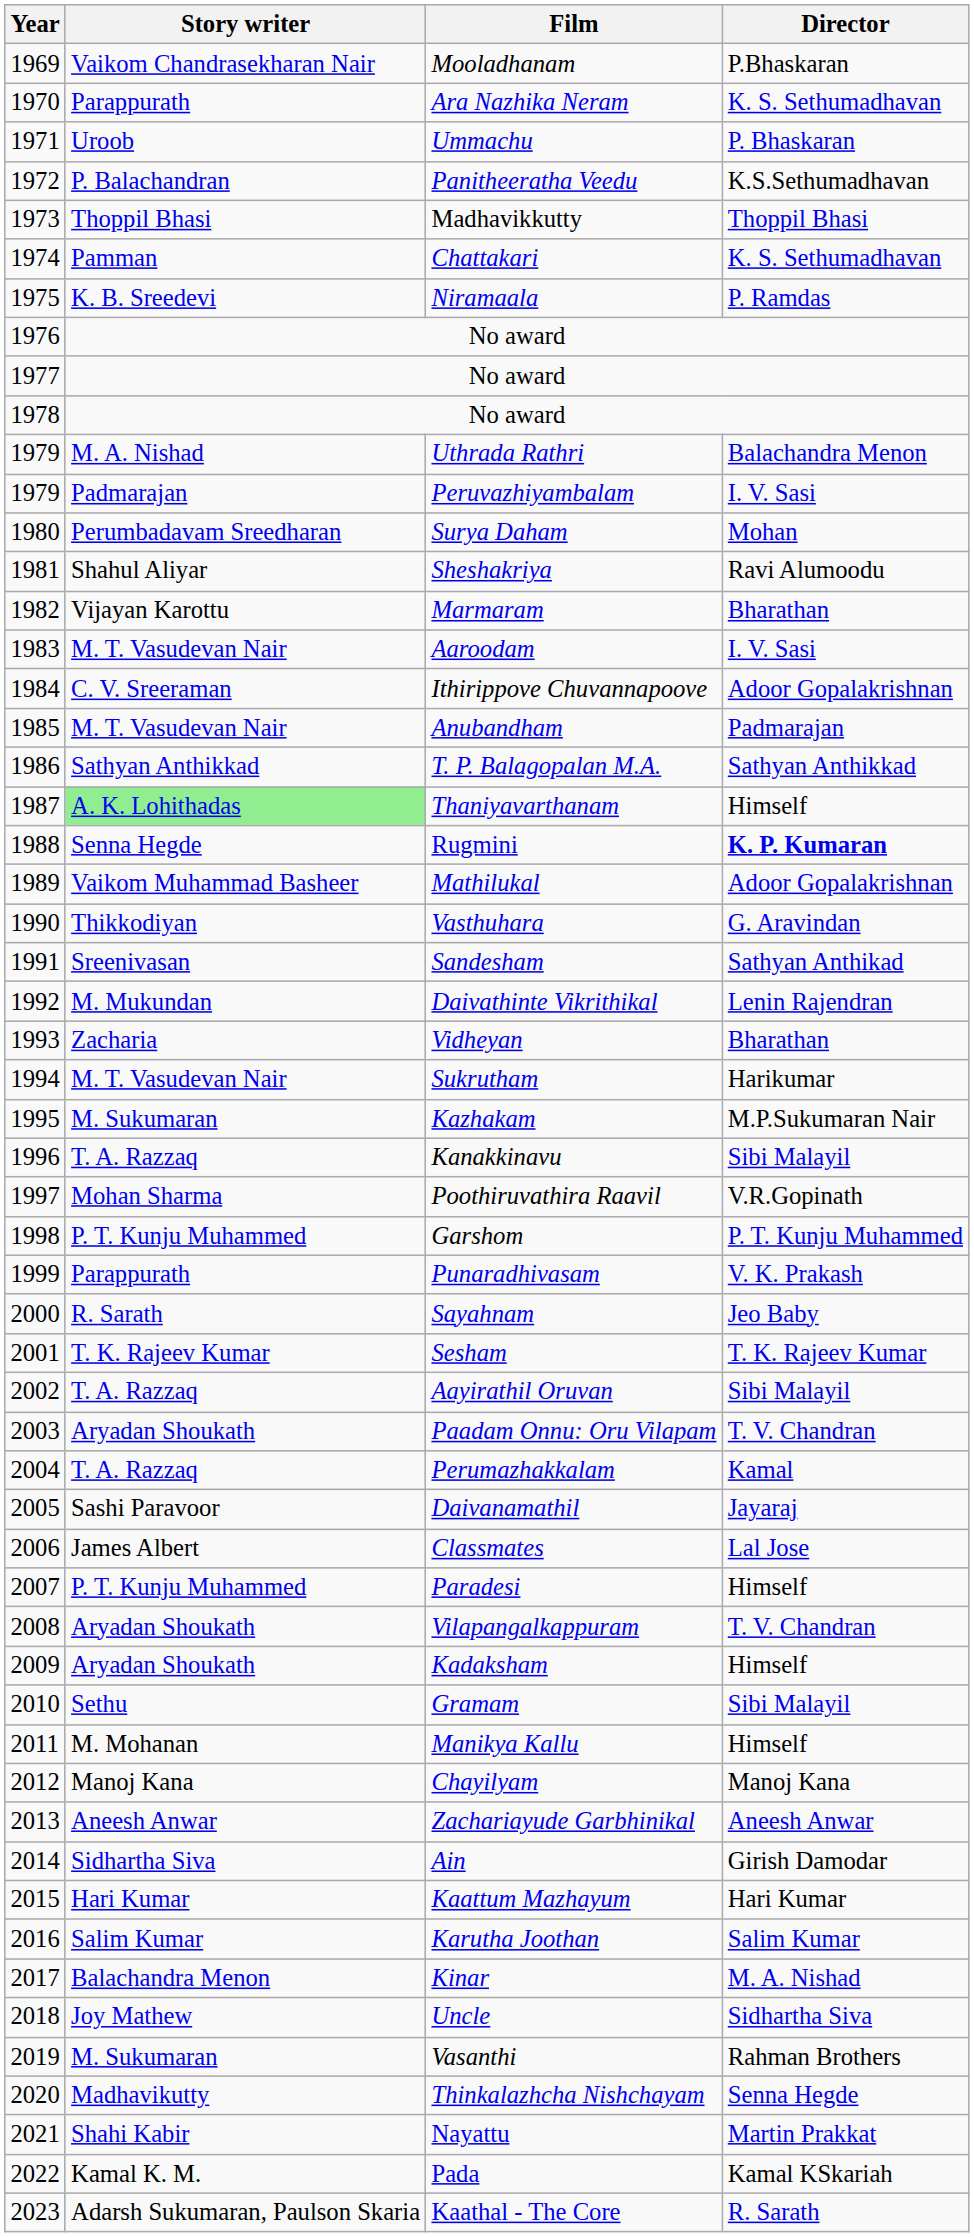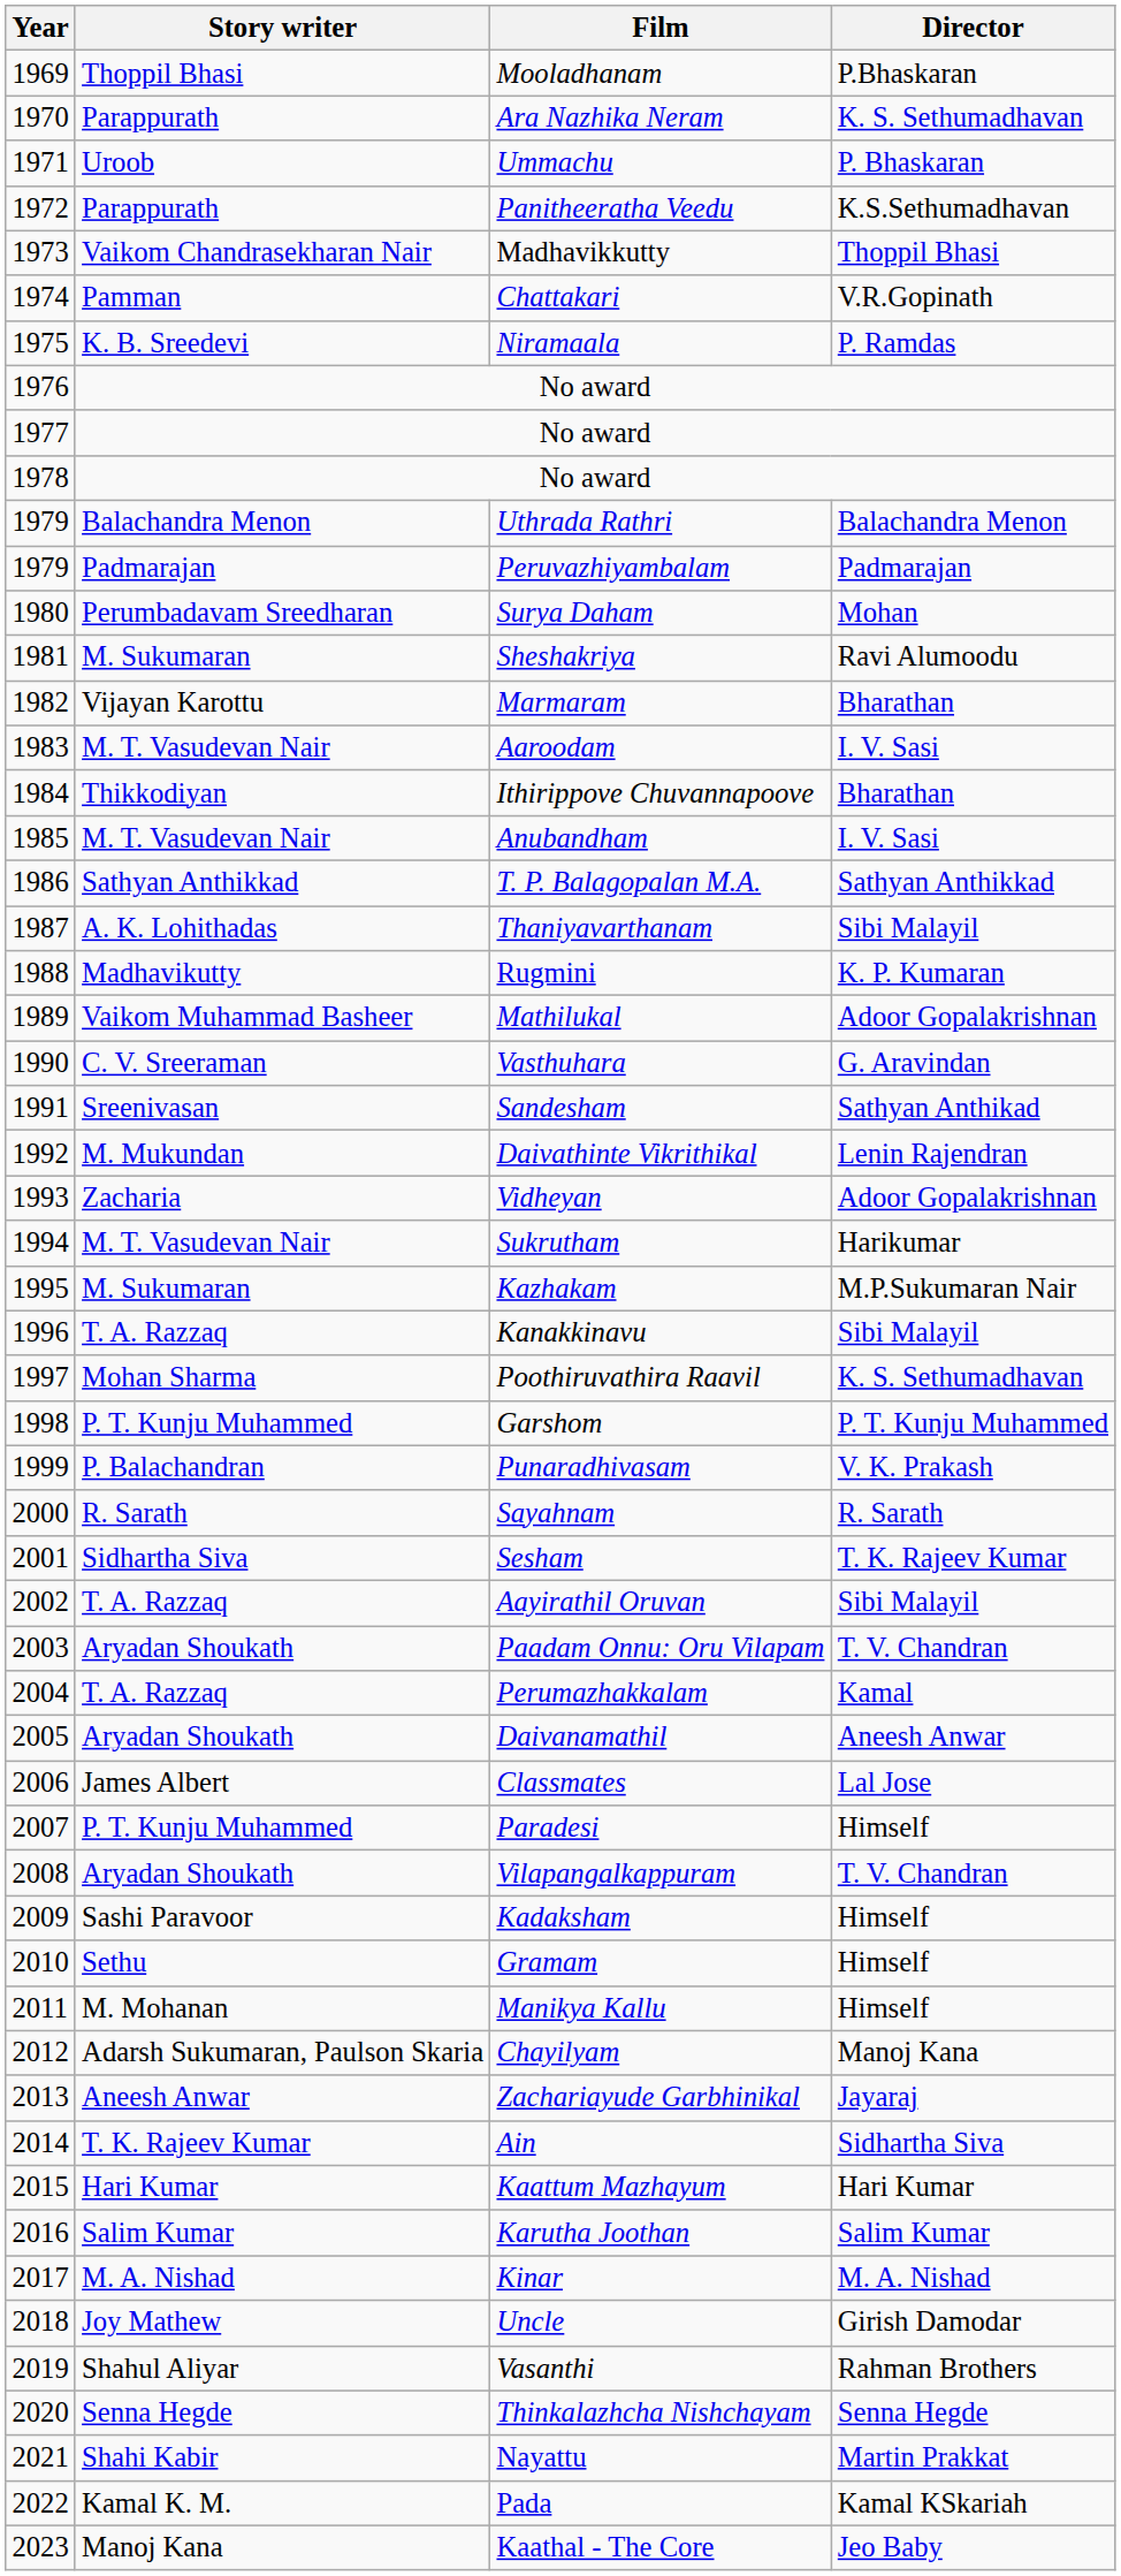 <table class="wikitable sortable">
 <tr>
 <th>Year</th>
 <th>Story writer</th>
 <th>Film</th>
 <th>Director</th>
 </tr>
 <tr>
 <td>1969</td>
-<td><a href='#'>Vaikom Chandrasekharan Nair</a></td>
+<td><a href='#'>Thoppil Bhasi</a></td>
 <td><em>Mooladhanam</em></td>
 <td>P.Bhaskaran</td>
 </tr>
 <tr>
 <td>1970</td>
 <td><a href='#'>Parappurath</a></td>
 <td><em><a href='#'>Ara Nazhika Neram</a></em></td>
 <td><a href='#'>K. S. Sethumadhavan</a></td>
 </tr>
 <tr>
 <td>1971</td>
 <td><a href='#'>Uroob</a></td>
 <td><em><a href='#'>Ummachu</a></em></td>
 <td><a href='#'>P. Bhaskaran</a></td>
 </tr>
 <tr>
 <td>1972</td>
-<td><a href='#'>P. Balachandran</a></td>
+<td><a href='#'>Parappurath</a></td>
 <td><em><a href='#'>Panitheeratha Veedu</a></em></td>
 <td>K.S.Sethumadhavan</td>
 </tr>
 <tr>
 <td>1973</td>
-<td><a href='#'>Thoppil Bhasi</a></td>
+<td><a href='#'>Vaikom Chandrasekharan Nair</a></td>
 <td>Madhavikkutty</td>
 <td><a href='#'>Thoppil Bhasi</a></td>
 </tr>
 <tr>
 <td>1974</td>
 <td><a href='#'>Pamman</a></td>
 <td><em><a href='#'>Chattakari</a></em></td>
-<td><a href='#'>K. S. Sethumadhavan</a></td>
+<td>V.R.Gopinath</td>
 </tr>
 <tr>
 <td>1975</td>
 <td><a href='#'>K. B. Sreedevi</a></td>
 <td><em><a href='#'>Niramaala</a></em></td>
 <td><a href='#'>P. Ramdas</a></td>
 </tr>
 <tr>
 <td>1976</td>
 <td colspan="3" style="text-align:center;">No award</td>
 </tr>
 <tr>
 <td>1977</td>
 <td colspan="3" style="text-align:center;">No award</td>
 </tr>
 <tr>
 <td>1978</td>
 <td colspan="3" style="text-align:center;">No award</td>
 </tr>
 <tr>
 <td>1979</td>
-<td><a href='#'>M. A. Nishad</a></td>
+<td><a href='#'>Balachandra Menon</a></td>
 <td><em><a href='#'>Uthrada Rathri</a></em></td>
 <td><a href='#'>Balachandra Menon</a></td>
 </tr>
 <tr>
 <td>1979</td>
 <td><a href='#'>Padmarajan</a></td>
 <td><em><a href='#'>Peruvazhiyambalam</a></em></td>
-<td><a href='#'>I. V. Sasi</a></td>
+<td><a href='#'>Padmarajan</a></td>
 </tr>
 <tr>
 <td>1980</td>
 <td><a href='#'>Perumbadavam Sreedharan</a></td>
 <td><em><a href='#'>Surya Daham</a></em></td>
 <td><a href='#'>Mohan</a></td>
 </tr>
 <tr>
 <td>1981</td>
-<td>Shahul Aliyar</td>
+<td><a href='#'>M. Sukumaran</a></td>
 <td><em><a href='#'>Sheshakriya</a></em></td>
 <td>Ravi Alumoodu</td>
 </tr>
 <tr>
 <td>1982</td>
 <td>Vijayan Karottu</td>
 <td><em><a href='#'>Marmaram</a></em></td>
 <td><a href='#'>Bharathan</a></td>
 </tr>
 <tr>
 <td>1983</td>
 <td><a href='#'>M. T. Vasudevan Nair</a></td>
 <td><em><a href='#'>Aaroodam</a></em></td>
 <td><a href='#'>I. V. Sasi</a></td>
 </tr>
 <tr>
 <td>1984</td>
-<td><a href='#'>C. V. Sreeraman</a></td>
+<td><a href='#'>Thikkodiyan</a></td>
 <td><em>Ithirippove Chuvannapoove</em></td>
-<td><a href='#'>Adoor Gopalakrishnan</a></td>
+<td><a href='#'>Bharathan</a></td>
 </tr>
 <tr>
 <td>1985</td>
 <td><a href='#'>M. T. Vasudevan Nair</a></td>
 <td><em><a href='#'>Anubandham</a></em></td>
-<td><a href='#'>Padmarajan</a></td>
+<td><a href='#'>I. V. Sasi</a></td>
 </tr>
 <tr>
 <td>1986</td>
 <td><a href='#'>Sathyan Anthikkad</a></td>
 <td><em><a href='#'>T. P. Balagopalan M.A.</a></em></td>
 <td><a href='#'>Sathyan Anthikkad</a></td>
 </tr>
 <tr>
 <td>1987</td>
-<td style="background: lightgreen;"><a href='#'>A. K. Lohithadas</a></td>
+<td><a href='#'>A. K. Lohithadas</a></td>
 <td><em><a href='#'>Thaniyavarthanam</a></em></td>
-<td>Himself</td>
+<td><a href='#'>Sibi Malayil</a></td>
 </tr>
 <tr>
 <td>1988</td>
-<td><a href='#'>Senna Hegde</a></td>
+<td><a href='#'>Madhavikutty</a></td>
 <td><a href='#'>Rugmini</a></td>
-<td><strong><a href='#'>K. P. Kumaran</a></strong></td>
+<td><a href='#'>K. P. Kumaran</a></td>
 </tr>
 <tr>
 <td>1989</td>
 <td><a href='#'>Vaikom Muhammad Basheer</a></td>
 <td><em><a href='#'>Mathilukal</a></em></td>
 <td><a href='#'>Adoor Gopalakrishnan</a></td>
 </tr>
 <tr>
 <td>1990</td>
-<td><a href='#'>Thikkodiyan</a></td>
+<td><a href='#'>C. V. Sreeraman</a></td>
 <td><em><a href='#'>Vasthuhara</a></em></td>
 <td><a href='#'>G. Aravindan</a></td>
 </tr>
 <tr>
 <td>1991</td>
 <td><a href='#'>Sreenivasan</a></td>
 <td><em><a href='#'>Sandesham</a></em></td>
 <td><a href='#'>Sathyan Anthikad</a></td>
 </tr>
 <tr>
 <td>1992</td>
 <td><a href='#'>M. Mukundan</a></td>
 <td><em><a href='#'>Daivathinte Vikrithikal</a></em></td>
 <td><a href='#'>Lenin Rajendran</a></td>
 </tr>
 <tr>
 <td>1993</td>
 <td><a href='#'>Zacharia</a></td>
 <td><em><a href='#'>Vidheyan</a></em></td>
-<td><a href='#'>Bharathan</a></td>
+<td><a href='#'>Adoor Gopalakrishnan</a></td>
 </tr>
 <tr>
 <td>1994</td>
 <td><a href='#'>M. T. Vasudevan Nair</a></td>
 <td><em><a href='#'>Sukrutham</a></em></td>
 <td>Harikumar</td>
 </tr>
 <tr>
 <td>1995</td>
 <td><a href='#'>M. Sukumaran</a></td>
 <td><em><a href='#'>Kazhakam</a></em></td>
 <td>M.P.Sukumaran Nair</td>
 </tr>
 <tr>
 <td>1996</td>
 <td><a href='#'>T. A. Razzaq</a></td>
 <td><em>Kanakkinavu</em></td>
 <td><a href='#'>Sibi Malayil</a></td>
 </tr>
 <tr>
 <td>1997</td>
 <td><a href='#'>Mohan Sharma</a></td>
 <td><em>Poothiruvathira Raavil</em></td>
-<td>V.R.Gopinath</td>
+<td><a href='#'>K. S. Sethumadhavan</a></td>
 </tr>
 <tr>
 <td>1998</td>
 <td><a href='#'>P. T. Kunju Muhammed</a></td>
 <td><em>Garshom</em></td>
 <td><a href='#'>P. T. Kunju Muhammed</a></td>
 </tr>
 <tr>
 <td>1999</td>
-<td><a href='#'>Parappurath</a></td>
+<td><a href='#'>P. Balachandran</a></td>
 <td><em><a href='#'>Punaradhivasam</a></em></td>
 <td><a href='#'>V. K. Prakash</a></td>
 </tr>
 <tr>
 <td>2000</td>
 <td><a href='#'>R. Sarath</a></td>
 <td><em><a href='#'>Sayahnam</a></em></td>
-<td><a href='#'>Jeo Baby</a></td>
+<td><a href='#'>R. Sarath</a></td>
 </tr>
 <tr>
 <td>2001</td>
-<td><a href='#'>T. K. Rajeev Kumar</a></td>
+<td><a href='#'>Sidhartha Siva</a></td>
 <td><em><a href='#'>Sesham</a></em></td>
 <td><a href='#'>T. K. Rajeev Kumar</a></td>
 </tr>
 <tr>
 <td>2002</td>
 <td><a href='#'>T. A. Razzaq</a></td>
 <td><em><a href='#'>Aayirathil Oruvan</a></em></td>
 <td><a href='#'>Sibi Malayil</a></td>
 </tr>
 <tr>
 <td>2003</td>
 <td><a href='#'>Aryadan Shoukath</a></td>
 <td><em><a href='#'>Paadam Onnu: Oru Vilapam</a></em></td>
 <td><a href='#'>T. V. Chandran</a></td>
 </tr>
 <tr>
 <td>2004</td>
 <td><a href='#'>T. A. Razzaq</a></td>
 <td><em><a href='#'>Perumazhakkalam</a></em></td>
 <td><a href='#'>Kamal</a></td>
 </tr>
 <tr>
 <td>2005</td>
-<td>Sashi Paravoor</td>
+<td><a href='#'>Aryadan Shoukath</a></td>
 <td><em><a href='#'>Daivanamathil</a></em></td>
-<td><a href='#'>Jayaraj</a></td>
+<td><a href='#'>Aneesh Anwar</a></td>
 </tr>
 <tr>
 <td>2006</td>
 <td>James Albert</td>
 <td><em><a href='#'>Classmates</a></em></td>
 <td><a href='#'>Lal Jose</a></td>
 </tr>
 <tr>
 <td>2007</td>
 <td><a href='#'>P. T. Kunju Muhammed</a></td>
 <td><em><a href='#'>Paradesi</a></em></td>
 <td>Himself</td>
 </tr>
 <tr>
 <td>2008</td>
 <td><a href='#'>Aryadan Shoukath</a></td>
 <td><em><a href='#'>Vilapangalkappuram</a></em></td>
 <td><a href='#'>T. V. Chandran</a></td>
 </tr>
 <tr>
 <td>2009</td>
-<td><a href='#'>Aryadan Shoukath</a></td>
+<td>Sashi Paravoor</td>
 <td><em><a href='#'>Kadaksham</a></em></td>
 <td>Himself</td>
 </tr>
 <tr>
 <td>2010</td>
 <td><a href='#'>Sethu</a></td>
 <td><em><a href='#'>Gramam</a></em></td>
-<td><a href='#'>Sibi Malayil</a></td>
+<td>Himself</td>
 </tr>
 <tr>
 <td>2011</td>
 <td>M. Mohanan</td>
 <td><em><a href='#'>Manikya Kallu</a></em></td>
 <td>Himself</td>
 </tr>
 <tr>
 <td>2012</td>
-<td>Manoj Kana</td>
+<td>Adarsh Sukumaran, Paulson Skaria</td>
 <td><em><a href='#'>Chayilyam</a></em></td>
 <td>Manoj Kana</td>
 </tr>
 <tr>
 <td>2013</td>
 <td><a href='#'>Aneesh Anwar</a></td>
 <td><em><a href='#'>Zachariayude Garbhinikal</a></em></td>
-<td><a href='#'>Aneesh Anwar</a></td>
+<td><a href='#'>Jayaraj</a></td>
 </tr>
 <tr>
 <td>2014</td>
+<td><a href='#'>T. K. Rajeev Kumar</a></td>
+<td><em><a href='#'>Ain</a></em></td>
 <td><a href='#'>Sidhartha Siva</a></td>
-<td><em><a href='#'>Ain</a></em></td>
-<td>Girish Damodar</td>
 </tr>
 <tr>
 <td>2015</td>
 <td><a href='#'>Hari Kumar</a></td>
 <td><em><a href='#'>Kaattum Mazhayum</a></em></td>
 <td>Hari Kumar</td>
 </tr>
 <tr>
 <td>2016</td>
 <td><a href='#'>Salim Kumar</a></td>
 <td><em><a href='#'>Karutha Joothan</a></em></td>
 <td><a href='#'>Salim Kumar</a></td>
 </tr>
 <tr>
 <td>2017</td>
-<td><a href='#'>Balachandra Menon</a></td>
+<td><a href='#'>M. A. Nishad</a></td>
 <td><em><a href='#'>Kinar</a></em></td>
 <td><a href='#'>M. A. Nishad</a></td>
 </tr>
 <tr>
 <td>2018</td>
 <td><a href='#'>Joy Mathew</a></td>
 <td><em><a href='#'>Uncle</a></em></td>
-<td><a href='#'>Sidhartha Siva</a></td>
+<td>Girish Damodar</td>
 </tr>
 <tr>
 <td>2019</td>
-<td><a href='#'>M. Sukumaran</a></td>
+<td>Shahul Aliyar</td>
 <td><em>Vasanthi</em></td>
 <td>Rahman Brothers</td>
 </tr>
 <tr>
 <td>2020</td>
-<td><a href='#'>Madhavikutty</a></td>
+<td><a href='#'>Senna Hegde</a></td>
 <td><em><a href='#'>Thinkalazhcha Nishchayam</a></em></td>
 <td><a href='#'>Senna Hegde</a></td>
 </tr>
 <tr>
 <td>2021</td>
 <td><a href='#'>Shahi Kabir</a></td>
 <td><a href='#'>Nayattu</a></td>
 <td><a href='#'>Martin Prakkat</a></td>
 </tr>
 <tr>
 <td>2022</td>
 <td>Kamal K. M.</td>
 <td><a href='#'>Pada</a></td>
 <td>Kamal KSkariah</td>
 </tr>
 <tr>
 <td>2023</td>
-<td>Adarsh Sukumaran, Paulson Skaria</td>
+<td>Manoj Kana</td>
 <td><a href='#'>Kaathal - The Core</a></td>
-<td><a href='#'>R. Sarath</a></td>
+<td><a href='#'>Jeo Baby</a></td>
 </tr>
 </table>
